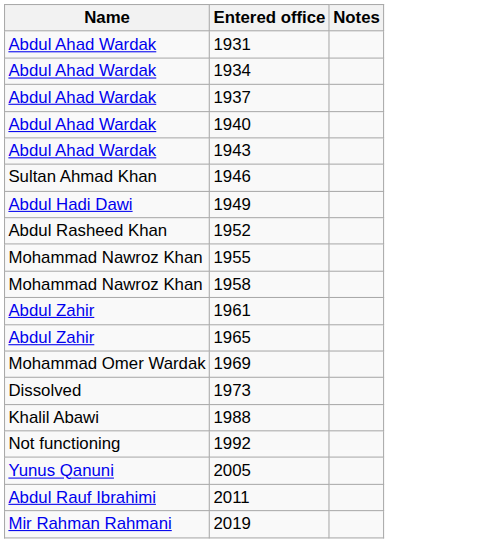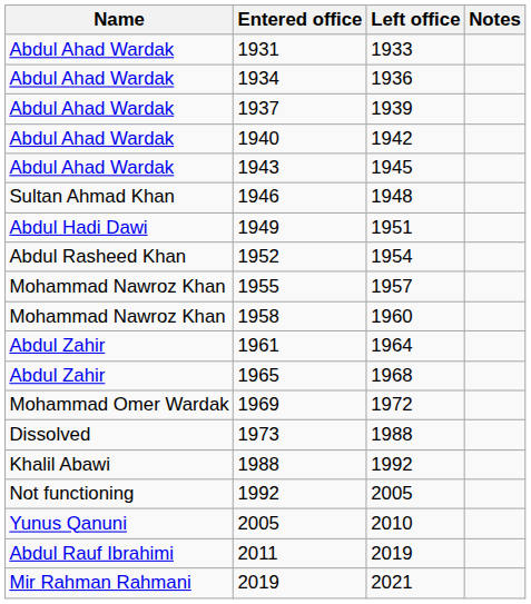 <table class="wikitable">
 <tr>
 <th>Name</th>
 <th>Entered office</th>
+<th>Left office</th>
 <th>Notes</th>
 </tr>
 <tr>
 <td><a href='#'>Abdul Ahad Wardak</a></td>
 <td>1931</td>
+<td>1933</td>
 <td></td>
 </tr>
 <tr>
 <td><a href='#'>Abdul Ahad Wardak</a></td>
 <td>1934</td>
+<td>1936</td>
 <td></td>
 </tr>
 <tr>
 <td><a href='#'>Abdul Ahad Wardak</a></td>
 <td>1937</td>
+<td>1939</td>
 <td></td>
 </tr>
 <tr>
 <td><a href='#'>Abdul Ahad Wardak</a></td>
 <td>1940</td>
+<td>1942</td>
 <td></td>
 </tr>
 <tr>
 <td><a href='#'>Abdul Ahad Wardak</a></td>
 <td>1943</td>
+<td>1945</td>
 <td></td>
 </tr>
 <tr>
 <td>Sultan Ahmad Khan</td>
 <td>1946</td>
+<td>1948</td>
 <td></td>
 </tr>
 <tr>
 <td><a href='#'>Abdul Hadi Dawi</a></td>
 <td>1949</td>
+<td>1951</td>
 <td></td>
 </tr>
 <tr>
 <td>Abdul Rasheed Khan</td>
 <td>1952</td>
+<td>1954</td>
 <td></td>
 </tr>
 <tr>
 <td>Mohammad Nawroz Khan</td>
 <td>1955</td>
+<td>1957</td>
 <td></td>
 </tr>
 <tr>
 <td>Mohammad Nawroz Khan</td>
 <td>1958</td>
+<td>1960</td>
 <td></td>
 </tr>
 <tr>
 <td><a href='#'>Abdul Zahir</a></td>
 <td>1961</td>
+<td>1964</td>
 <td></td>
 </tr>
 <tr>
 <td><a href='#'>Abdul Zahir</a></td>
 <td>1965</td>
+<td>1968</td>
 <td></td>
 </tr>
 <tr>
 <td>Mohammad Omer Wardak</td>
 <td>1969</td>
+<td>1972</td>
 <td></td>
 </tr>
 <tr>
 <td>Dissolved</td>
 <td>1973</td>
+<td>1988</td>
 <td></td>
 </tr>
 <tr>
 <td>Khalil Abawi</td>
 <td>1988</td>
+<td>1992</td>
 <td></td>
 </tr>
 <tr>
 <td>Not functioning</td>
 <td>1992</td>
+<td>2005</td>
 <td></td>
 </tr>
 <tr>
 <td><a href='#'>Yunus Qanuni</a></td>
 <td>2005</td>
+<td>2010</td>
 <td></td>
 </tr>
 <tr>
 <td><a href='#'>Abdul Rauf Ibrahimi</a></td>
 <td>2011</td>
+<td>2019</td>
 <td></td>
 </tr>
 <tr>
 <td><a href='#'>Mir Rahman Rahmani</a></td>
 <td>2019</td>
+<td>2021</td>
 <td></td>
 </tr>
 </table>
